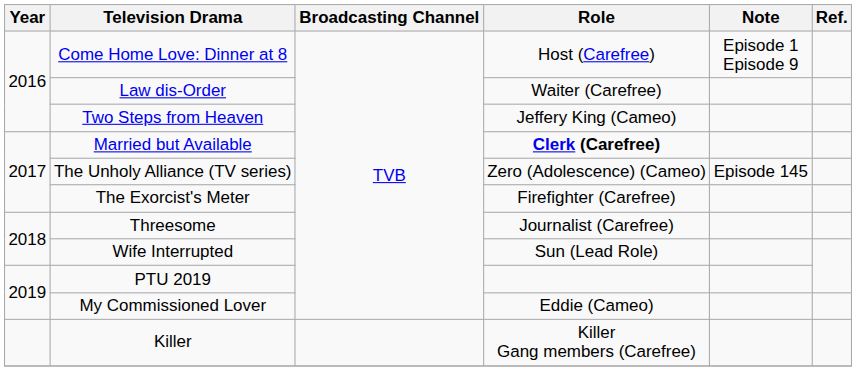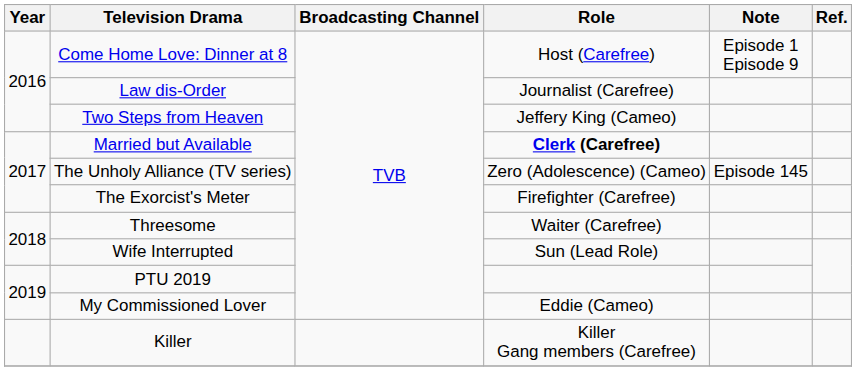 <table class="wikitable plainrowheaders sortable">
 <tr>
 <th scope="col">Year</th>
 <th scope="col">Television Drama</th>
 <th scope="col">Broadcasting Channel</th>
 <th scope="col">Role</th>
 <th scope="col">Note</th>
 <th class="unsortable">Ref.</th>
 </tr>
 <tr align=center>
 <td rowspan = "3">2016</td>
 <td><a href='#'>Come Home Love: Dinner at 8</a></td>
 <td rowspan = "10"><a href='#'>TVB</a></td>
 <td>Host (<a href='#'>Carefree</a>)</td>
 <td>Episode 1 <br> Episode 9</td>
 <td></td>
 </tr>
 <tr align=center>
 <td><a href='#'>Law dis-Order</a></td>
-<td>Waiter (Carefree)</td>
+<td>Journalist (Carefree)</td>
 <td></td>
 <td></td>
 </tr>
 <tr align=center>
 <td><a href='#'>Two Steps from Heaven</a></td>
 <td>Jeffery King (Cameo)</td>
 <td></td>
 <td></td>
 </tr>
 <tr align=center>
 <td rowspan = "3">2017</td>
 <td><a href='#'>Married but Available</a></td>
 <td><strong><a href='#'>Clerk</a> (Carefree)</strong></td>
 <td></td>
 <td></td>
 </tr>
 <tr align=center>
 <td>The Unholy Alliance (TV series)</td>
 <td>Zero (Adolescence) (Cameo)</td>
 <td>Episode 145</td>
 <td></td>
 </tr>
 <tr align=center>
 <td>The Exorcist's Meter</td>
 <td>Firefighter (Carefree)</td>
 <td></td>
 <td></td>
 </tr>
 <tr align=center>
 <td rowspan = "2">2018</td>
 <td>Threesome</td>
-<td>Journalist (Carefree)</td>
+<td>Waiter (Carefree)</td>
 <td></td>
 <td></td>
 </tr>
 <tr align=center>
 <td>Wife Interrupted</td>
 <td>Sun (Lead Role)</td>
 <td></td>
 <td rowspan = "2"></td>
 </tr>
 <tr align=center>
 <td rowspan="2">2019</td>
 <td>PTU 2019</td>
 <td></td>
 <td></td>
 </tr>
 <tr align=center>
 <td>My Commissioned Lover</td>
 <td>Eddie (Cameo)</td>
 <td></td>
 <td></td>
 </tr>
 <tr align=center>
 <td></td>
 <td>Killer</td>
 <td></td>
 <td>Killer <br> Gang members (Carefree)</td>
 <td></td>
 <td></td>
 </tr>
 <tr align=center>
 </tr>
 </table>
